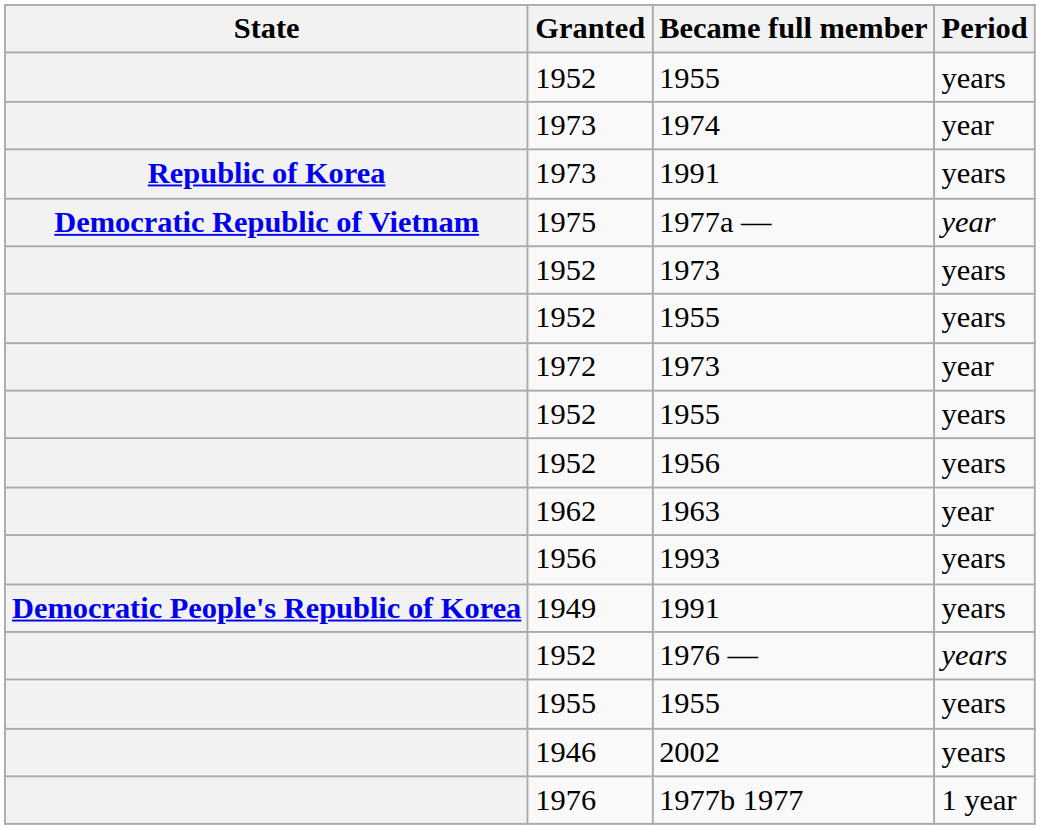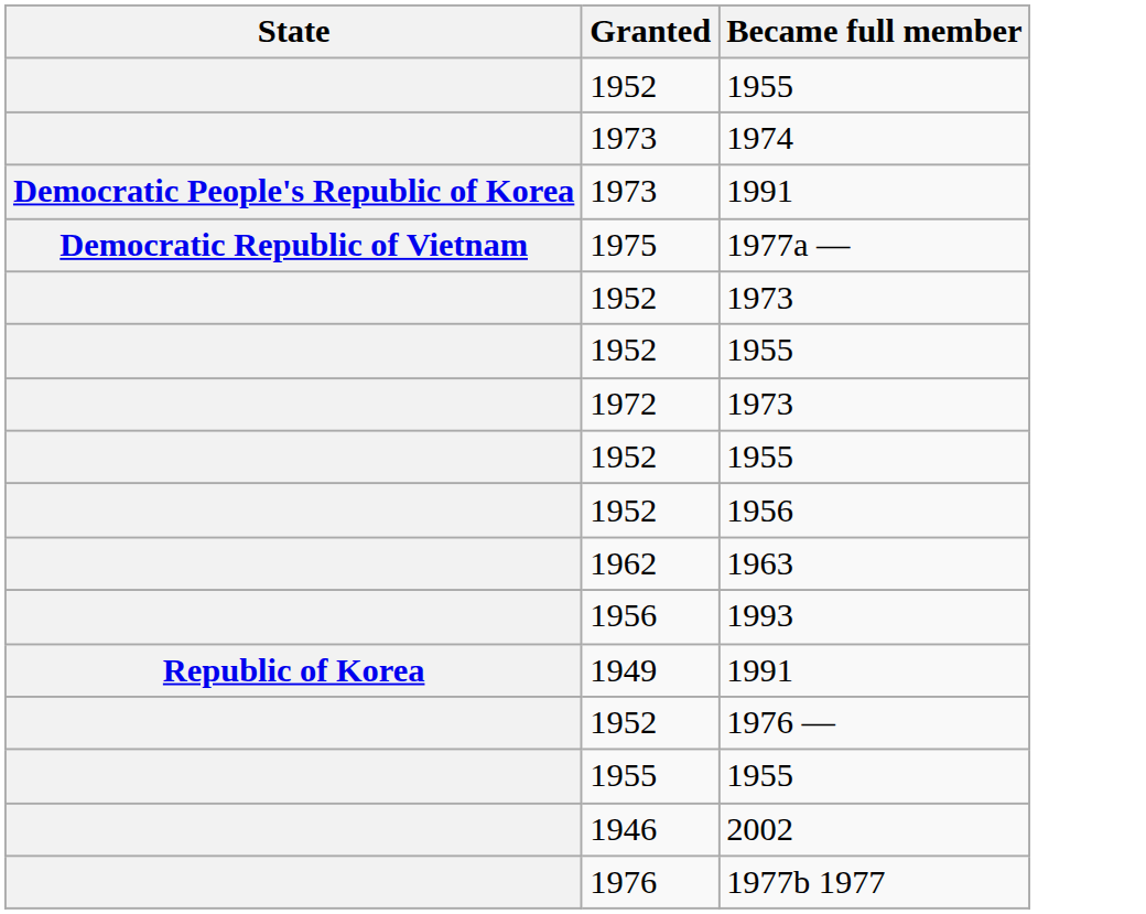 <table class="wikitable sortable plainrowheaders">
 <tr>
 <th scope="col">State</th>
 <th scope="col">Granted</th>
 <th scope="col">Became full member</th>
-<th scope="col">Period</th>
 </tr>
 <tr>
 <th scope="row"></th>
 <td>1952</td>
 <td>1955</td>
-<td> years</td>
 </tr>
 <tr>
 <th scope="row"></th>
 <td>1973</td>
 <td>1974</td>
-<td> year</td>
 </tr>
 <tr>
-<th scope="row"> <a href='#'>Republic of Korea</a></th>
+<th scope="row"> <a href='#'>Democratic People's Republic of Korea</a></th>
 <td>1973</td>
 <td>1991</td>
-<td> years</td>
 </tr>
 <tr>
 <th scope="row"> <a href='#'>Democratic Republic of Vietnam</a></th>
 <td>1975</td>
 <td><span>1977a</span> —</td>
-<td><em> year</em></td>
 </tr>
 <tr>
 <th scope="row"></th>
 <td>1952</td>
 <td>1973</td>
-<td> years</td>
 </tr>
 <tr>
 <th scope="row"></th>
 <td>1952</td>
 <td>1955</td>
-<td> years</td>
 </tr>
 <tr>
 <th scope="row"></th>
 <td>1972</td>
 <td>1973</td>
-<td> year</td>
 </tr>
 <tr>
 <th scope="row"></th>
 <td>1952</td>
 <td>1955</td>
-<td> years</td>
 </tr>
 <tr>
 <th scope="row"></th>
 <td>1952</td>
 <td>1956</td>
-<td> years</td>
 </tr>
 <tr>
 <th scope="row"></th>
 <td>1962</td>
 <td>1963</td>
-<td> year</td>
 </tr>
 <tr>
 <th scope="row"></th>
 <td>1956</td>
 <td>1993</td>
-<td> years</td>
 </tr>
 <tr>
-<th scope="row"> <a href='#'>Democratic People's Republic of Korea</a></th>
+<th scope="row"> <a href='#'>Republic of Korea</a></th>
 <td>1949</td>
 <td>1991</td>
-<td> years</td>
 </tr>
 <tr>
 <th scope="row"><br></th>
 <td>1952</td>
 <td><span>1976</span> —</td>
-<td><em> years</em></td>
 </tr>
 <tr>
 <th scope="row"></th>
 <td>1955</td>
 <td>1955</td>
-<td> years</td>
 </tr>
 <tr>
 <th scope="row"></th>
 <td>1946</td>
 <td>2002</td>
-<td> years</td>
 </tr>
 <tr>
 <th scope="row"></th>
 <td>1976</td>
 <td><span>1977b</span> 1977</td>
-<td> 1 year</td>
 </tr>
 </table>
